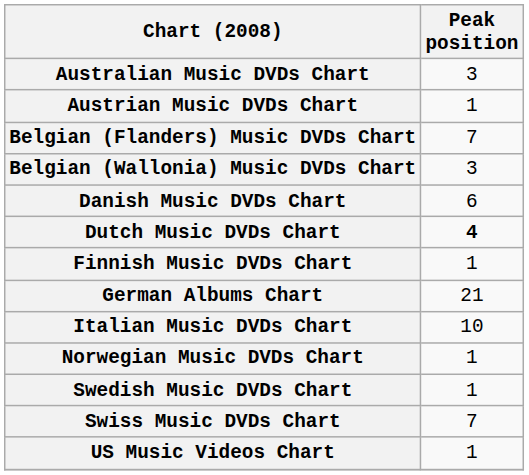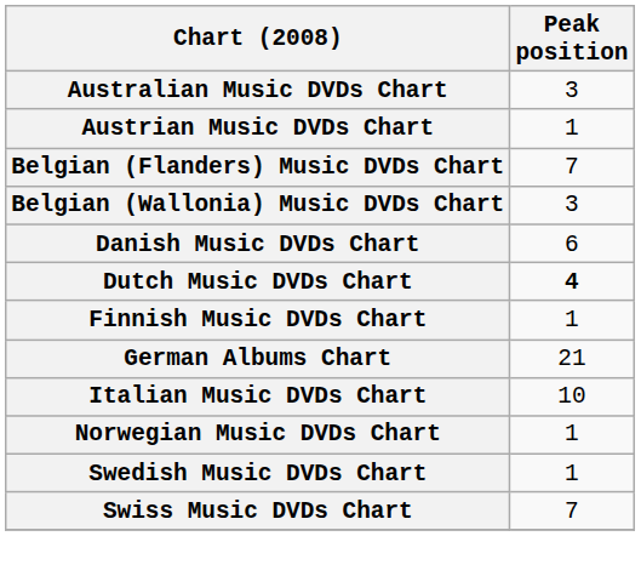 <table class="wikitable plainrowheaders sortable" style="text-align:center;" border="1">
 <tr>
 <th scope="col">Chart (2008)</th>
 <th scope="col">Peak<br>position</th>
 </tr>
 <tr>
 <th scope="row">Australian Music DVDs Chart</th>
 <td>3</td>
 </tr>
 <tr>
 <th scope="row">Austrian Music DVDs Chart</th>
 <td>1</td>
 </tr>
 <tr>
 <th scope="row">Belgian (Flanders) Music DVDs Chart</th>
 <td>7</td>
 </tr>
 <tr>
 <th scope="row">Belgian (Wallonia) Music DVDs Chart</th>
 <td>3</td>
 </tr>
 <tr>
 <th scope="row">Danish Music DVDs Chart</th>
 <td>6</td>
 </tr>
 <tr>
 <th scope="row">Dutch Music DVDs Chart</th>
 <td><strong>4</strong></td>
 </tr>
 <tr>
 <th scope="row">Finnish Music DVDs Chart</th>
 <td>1</td>
 </tr>
 <tr>
 <th scope="row">German Albums Chart</th>
 <td>21</td>
 </tr>
 <tr>
 <th scope="row">Italian Music DVDs Chart</th>
 <td>10</td>
 </tr>
 <tr>
 <th scope="row">Norwegian Music DVDs Chart</th>
 <td>1</td>
 </tr>
 <tr>
 <th scope="row">Swedish Music DVDs Chart</th>
 <td>1</td>
 </tr>
 <tr>
 <th scope="row">Swiss Music DVDs Chart</th>
 <td>7</td>
 </tr>
 <tr>
-<th scope="row">US Music Videos Chart</th>
-<td>1</td>
-</tr>
-<tr>
 </tr>
 </table>
